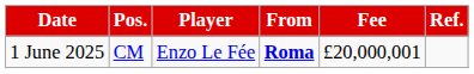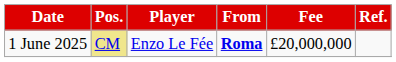 <table class="wikitable plainrowheaders sortable">
 <tr>
 <th style="background:#DD0000;color:#FFFFFF;">Date</th>
 <th style="background:#DD0000;color:#FFFFFF;">Pos.</th>
 <th style="background:#DD0000;color:#FFFFFF;">Player</th>
 <th style="background:#DD0000;color:#FFFFFF;">From</th>
 <th style="background:#DD0000;color:#FFFFFF;">Fee</th>
 <th style="background:#DD0000;color:#FFFFFF;">Ref.</th>
 </tr>
 <tr>
 <td>1 June 2025</td>
-<td><a href='#'>CM</a></td>
+<td style="background: khaki;"><a href='#'>CM</a></td>
 <td> <a href='#'>Enzo Le Fée</a></td>
 <td><strong> <a href='#'>Roma</a></strong></td>
-<td>£20,000,001</td>
+<td>£20,000,000</td>
 <td></td>
 </tr>
 <tr>
 </tr>
 </table>
